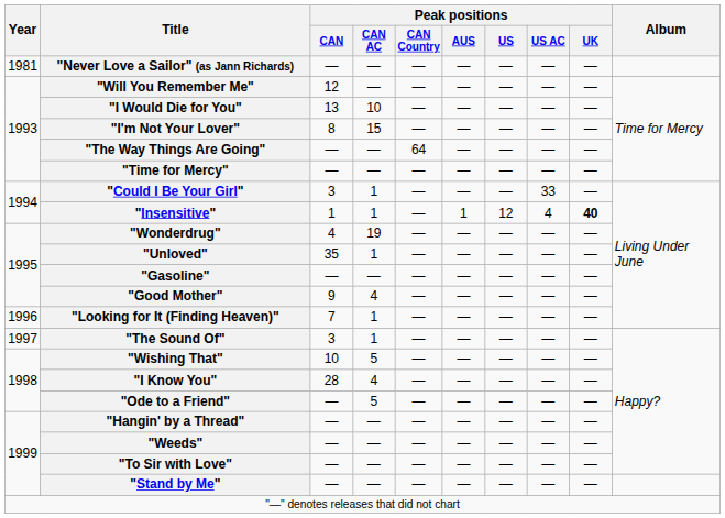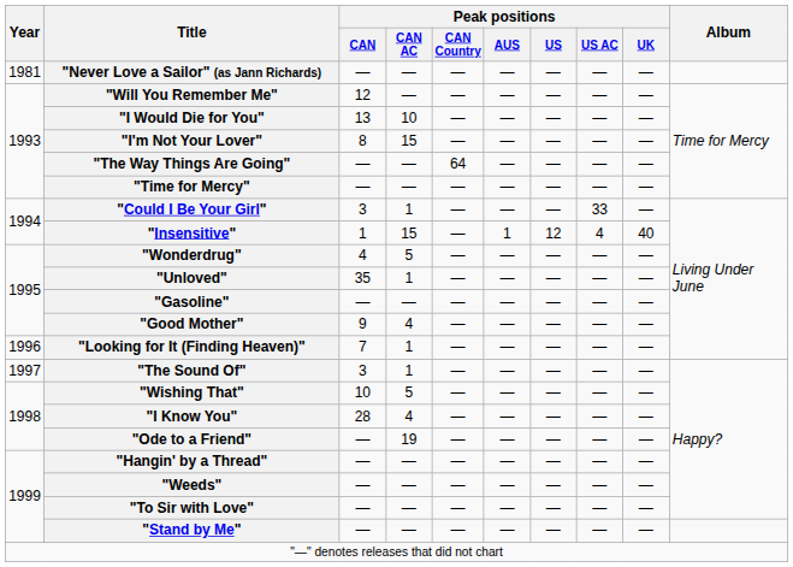 <table class="wikitable plainrowheaders" style="text-align:center;">
 <tr>
 <th scope="col" rowspan="2">Year</th>
 <th scope="col" rowspan="2" style="width:20em;">Title</th>
 <th scope="col" colspan="7">Peak positions</th>
 <th scope="col" rowspan="2">Album</th>
 </tr>
 <tr style="font-size:smaller;">
 <th scope="col" width="45"><a href='#'>CAN</a><br></th>
 <th scope="col" width="45"><a href='#'>CAN AC</a><br></th>
 <th scope="col" width="45"><a href='#'>CAN Country</a><br></th>
 <th scope="col" width="45"><a href='#'>AUS</a><br></th>
 <th scope="col" width="45"><a href='#'>US</a><br></th>
 <th scope="col" width="45"><a href='#'>US AC</a><br></th>
 <th scope="col" width="45"><a href='#'>UK</a><br></th>
 </tr>
 <tr>
 <td>1981</td>
 <th scope="row">"Never Love a Sailor" <small>(as Jann Richards)</small></th>
 <td>—</td>
 <td>—</td>
 <td>—</td>
 <td>—</td>
 <td>—</td>
 <td>—</td>
 <td>—</td>
 <td></td>
 </tr>
 <tr>
 <td rowspan="5">1993</td>
 <th scope="row">"Will You Remember Me"</th>
 <td>12</td>
 <td>—</td>
 <td>—</td>
 <td>—</td>
 <td>—</td>
 <td>—</td>
 <td>—</td>
 <td align="left" rowspan="5"><em>Time for Mercy</em></td>
 </tr>
 <tr>
 <th scope="row">"I Would Die for You"</th>
 <td>13</td>
 <td>10</td>
 <td>—</td>
 <td>—</td>
 <td>—</td>
 <td>—</td>
 <td>—</td>
 </tr>
 <tr>
 <th scope="row">"I'm Not Your Lover"</th>
 <td>8</td>
 <td>15</td>
 <td>—</td>
 <td>—</td>
 <td>—</td>
 <td>—</td>
 <td>—</td>
 </tr>
 <tr>
 <th scope="row">"The Way Things Are Going"</th>
 <td>—</td>
 <td>—</td>
 <td>64</td>
 <td>—</td>
 <td>—</td>
 <td>—</td>
 <td>—</td>
 </tr>
 <tr>
 <th scope="row">"Time for Mercy"</th>
 <td>—</td>
 <td>—</td>
 <td>—</td>
 <td>—</td>
 <td>—</td>
 <td>—</td>
 <td>—</td>
 </tr>
 <tr>
 <td rowspan="2">1994</td>
 <th scope="row">"<a href='#'>Could I Be Your Girl</a>"</th>
 <td>3</td>
 <td>1</td>
 <td>—</td>
 <td>—</td>
 <td>—</td>
 <td>33</td>
 <td>—</td>
 <td align="left" rowspan="7"><em>Living Under June</em></td>
 </tr>
 <tr>
 <th scope="row">"<a href='#'>Insensitive</a>"</th>
 <td>1</td>
-<td>1</td>
+<td>15</td>
 <td>—</td>
 <td>1</td>
 <td>12</td>
 <td>4</td>
-<td><strong>40</strong></td>
+<td>40</td>
 </tr>
 <tr>
 <td rowspan="4">1995</td>
 <th scope="row">"Wonderdrug"</th>
 <td>4</td>
-<td>19</td>
+<td>5</td>
 <td>—</td>
 <td>—</td>
 <td>—</td>
 <td>—</td>
 <td>—</td>
 </tr>
 <tr>
 <th scope="row">"Unloved" </th>
 <td>35</td>
 <td>1</td>
 <td>—</td>
 <td>—</td>
 <td>—</td>
 <td>—</td>
 <td>—</td>
 </tr>
 <tr>
 <th scope="row">"Gasoline"</th>
 <td>—</td>
 <td>—</td>
 <td>—</td>
 <td>—</td>
 <td>—</td>
 <td>—</td>
 <td>—</td>
 </tr>
 <tr>
 <th scope="row">"Good Mother"</th>
 <td>9</td>
 <td>4</td>
 <td>—</td>
 <td>—</td>
 <td>—</td>
 <td>—</td>
 <td>—</td>
 </tr>
 <tr>
 <td>1996</td>
 <th scope="row">"Looking for It (Finding Heaven)"</th>
 <td>7</td>
 <td>1</td>
 <td>—</td>
 <td>—</td>
 <td>—</td>
 <td>—</td>
 <td>—</td>
 </tr>
 <tr>
 <td>1997</td>
 <th scope="row">"The Sound Of"</th>
 <td>3</td>
 <td>1</td>
 <td>—</td>
 <td>—</td>
 <td>—</td>
 <td>—</td>
 <td>—</td>
 <td align="left" rowspan="7"><em>Happy?</em></td>
 </tr>
 <tr>
 <td rowspan="3">1998</td>
 <th scope="row">"Wishing That"</th>
 <td>10</td>
 <td>5</td>
 <td>—</td>
 <td>—</td>
 <td>—</td>
 <td>—</td>
 <td>—</td>
 </tr>
 <tr>
 <th scope="row">"I Know You"</th>
 <td>28</td>
 <td>4</td>
 <td>—</td>
 <td>—</td>
 <td>—</td>
 <td>—</td>
 <td>—</td>
 </tr>
 <tr>
 <th scope="row">"Ode to a Friend"</th>
 <td>—</td>
-<td>5</td>
+<td>19</td>
 <td>—</td>
 <td>—</td>
 <td>—</td>
 <td>—</td>
 <td>—</td>
 </tr>
 <tr>
 <td rowspan="4">1999</td>
 <th scope="row">"Hangin' by a Thread"</th>
 <td>—</td>
 <td>—</td>
 <td>—</td>
 <td>—</td>
 <td>—</td>
 <td>—</td>
 <td>—</td>
 </tr>
 <tr>
 <th scope="row">"Weeds"</th>
 <td>—</td>
 <td>—</td>
 <td>—</td>
 <td>—</td>
 <td>—</td>
 <td>—</td>
 <td>—</td>
 </tr>
 <tr>
 <th scope="row">"To Sir with Love"</th>
 <td>—</td>
 <td>—</td>
 <td>—</td>
 <td>—</td>
 <td>—</td>
 <td>—</td>
 <td>—</td>
 </tr>
 <tr>
 <th scope="row">"<a href='#'>Stand by Me</a>"</th>
 <td>—</td>
 <td>—</td>
 <td>—</td>
 <td>—</td>
 <td>—</td>
 <td>—</td>
 <td>—</td>
 <td></td>
 </tr>
 <tr>
 <td colspan="10" style="font-size:85%">"—" denotes releases that did not chart</td>
 </tr>
 </table>
